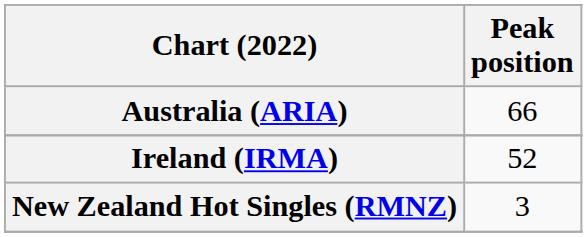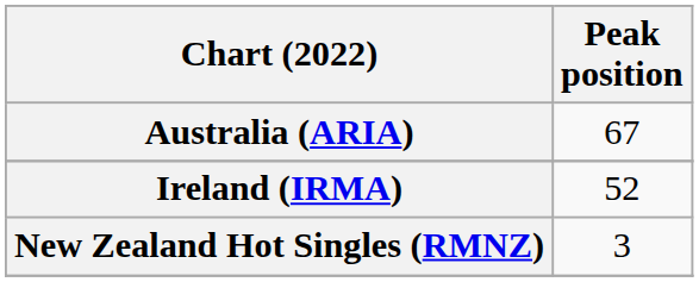 <table class="wikitable sortable plainrowheaders" style="text-align:center">
 <tr>
 <th scope="col">Chart (2022)</th>
 <th scope="col">Peak<br>position</th>
 </tr>
 <tr>
 <th scope="row">Australia (<a href='#'>ARIA</a>)</th>
-<td>66</td>
+<td>67</td>
 </tr>
 <tr>
 </tr>
 <tr>
 </tr>
 <tr>
 <th scope="row">Ireland (<a href='#'>IRMA</a>)</th>
 <td>52</td>
 </tr>
 <tr>
 <th scope="row">New Zealand Hot Singles (<a href='#'>RMNZ</a>)</th>
 <td>3</td>
 </tr>
 <tr>
 </tr>
 <tr>
 </tr>
 <tr>
 </tr>
 <tr>
 </tr>
 <tr>
 </tr>
 </table>
